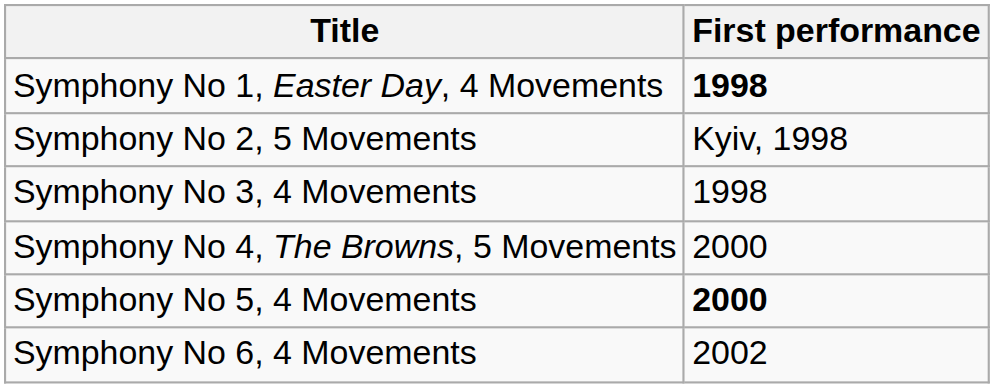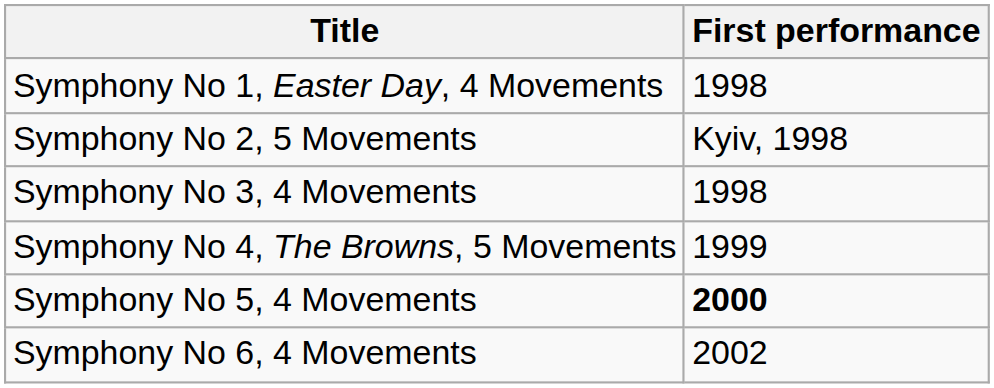 <table class="wikitable">
 <tr>
 <th>Title</th>
 <th>First performance</th>
 </tr>
 <tr>
 <td>Symphony No 1, <em>Easter Day</em>, 4 Movements</td>
-<td><strong>1998</strong></td>
+<td>1998</td>
 </tr>
 <tr>
 <td>Symphony No 2, 5 Movements</td>
 <td>Kyiv, 1998</td>
 </tr>
 <tr>
 <td>Symphony No 3, 4 Movements</td>
 <td>1998</td>
 </tr>
 <tr>
 <td>Symphony No 4, <em>The Browns</em>, 5 Movements</td>
-<td>2000</td>
+<td>1999</td>
 </tr>
 <tr>
 <td>Symphony No 5, 4 Movements</td>
 <td><strong>2000</strong></td>
 </tr>
 <tr>
 <td>Symphony No 6, 4 Movements</td>
 <td>2002</td>
 </tr>
 </table>
